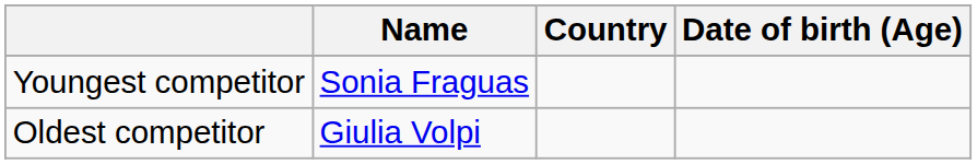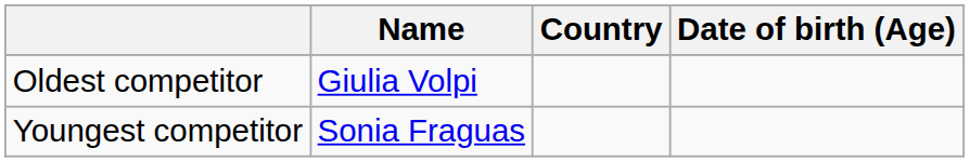 <table class="wikitable">
 <tr>
 <th></th>
 <th>Name</th>
 <th>Country</th>
 <th>Date of birth (Age)</th>
 </tr>
 <tr>
+<td>Oldest competitor</td>
+<td><a href='#'>Giulia Volpi</a></td>
+<td></td>
+<td></td>
+</tr>
+<tr>
 <td>Youngest competitor</td>
 <td><a href='#'>Sonia Fraguas</a></td>
 <td></td>
 <td></td>
 </tr>
-<tr>
-<td>Oldest competitor</td>
-<td><a href='#'>Giulia Volpi</a></td>
-<td></td>
-<td></td>
-</tr>
 </table>
